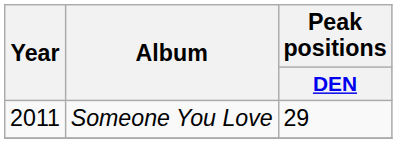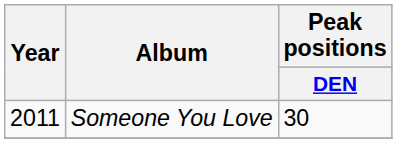 <table class="wikitable sortable">
 <tr>
 <th rowspan="2">Year</th>
 <th rowspan="2">Album</th>
 <th>Peak positions</th>
 </tr>
 <tr>
 <th scope="col" style="width:3em;font-size:90%;"><a href='#'>DEN</a></th>
 </tr>
 <tr>
 <td>2011</td>
 <td><em>Someone You Love</em></td>
-<td>29</td>
+<td>30</td>
 </tr>
 <tr>
 </tr>
 </table>
